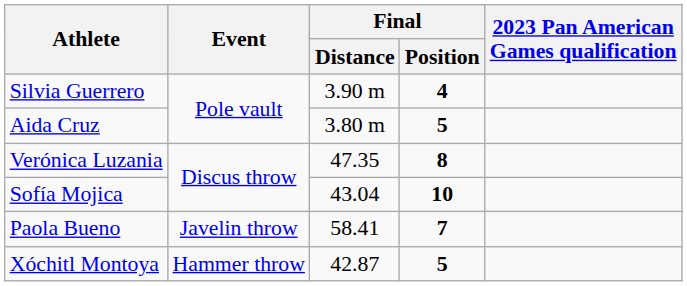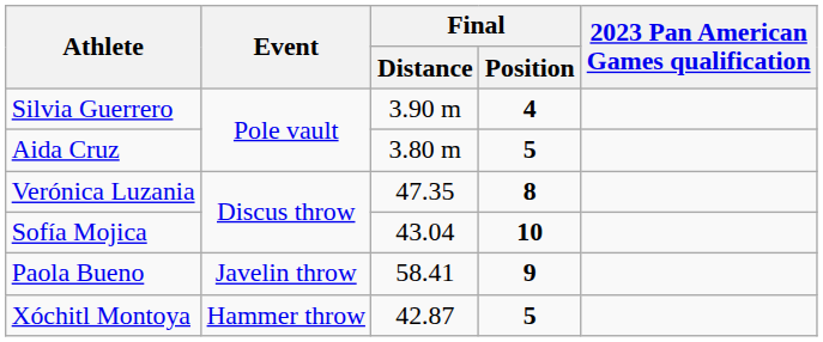 <table class="wikitable">
 <tr>
 <th rowspan="2">Athlete</th>
 <th rowspan="2">Event</th>
 <th colspan="2">Final</th>
 <th rowspan="2"><a href='#'>2023 Pan American <br> Games qualification</a></th>
 </tr>
 <tr>
 <th>Distance</th>
 <th>Position</th>
 </tr>
 <tr align="center">
 <td align="left"><a href='#'>Silvia Guerrero</a></td>
 <td rowspan="2"><a href='#'>Pole vault</a></td>
 <td>3.90 m</td>
 <td><strong>4</strong></td>
 <td></td>
 </tr>
 <tr align="center">
 <td align="left"><a href='#'>Aida Cruz</a></td>
 <td>3.80 m</td>
 <td><strong>5</strong></td>
 <td></td>
 </tr>
 <tr align="center">
 <td align="left"><a href='#'>Verónica Luzania</a></td>
 <td rowspan="2"><a href='#'>Discus throw</a></td>
 <td>47.35</td>
 <td><strong>8</strong></td>
 <td></td>
 </tr>
 <tr align="center">
 <td align="left"><a href='#'>Sofía Mojica</a></td>
 <td>43.04</td>
 <td><strong>10</strong></td>
 <td></td>
 </tr>
 <tr align="center">
 <td align="left"><a href='#'>Paola Bueno</a></td>
 <td><a href='#'>Javelin throw</a></td>
 <td>58.41</td>
-<td><strong>7</strong></td>
+<td><strong>9</strong></td>
 <td></td>
 </tr>
 <tr align="center">
 <td align="left"><a href='#'>Xóchitl Montoya</a></td>
 <td><a href='#'>Hammer throw</a></td>
 <td>42.87</td>
 <td><strong>5</strong></td>
 <td></td>
 </tr>
 </table>
